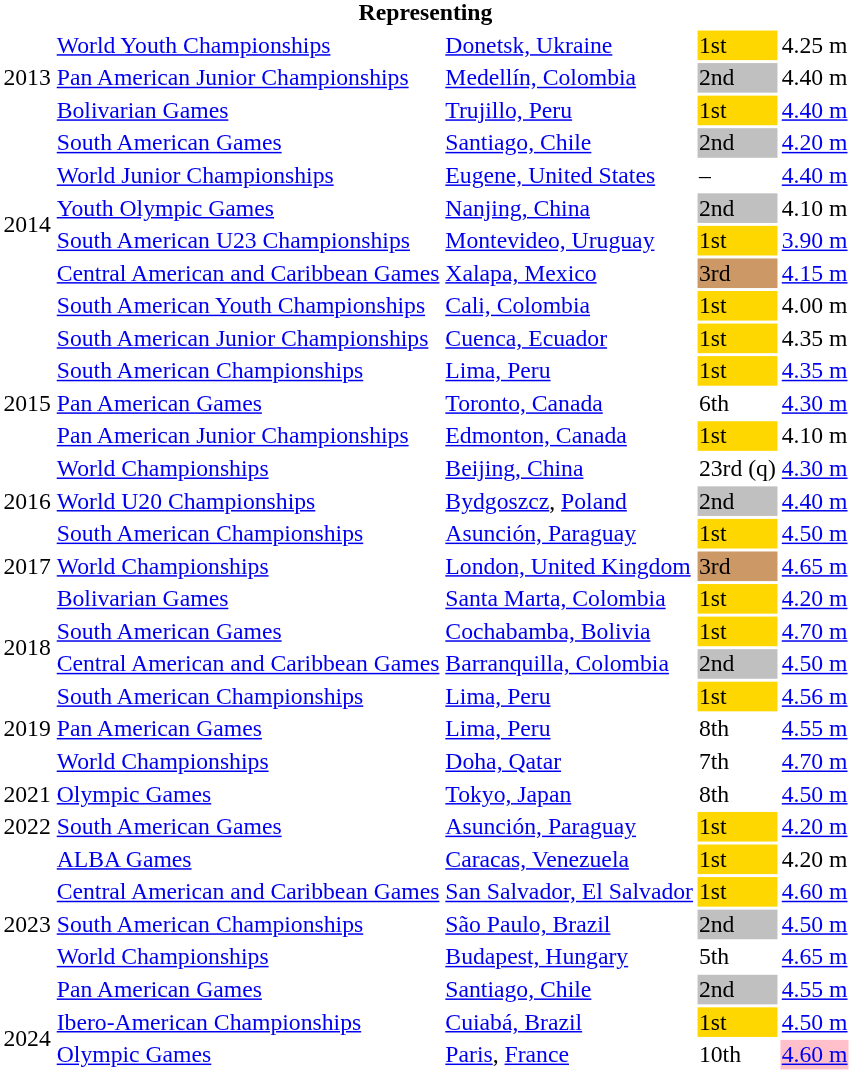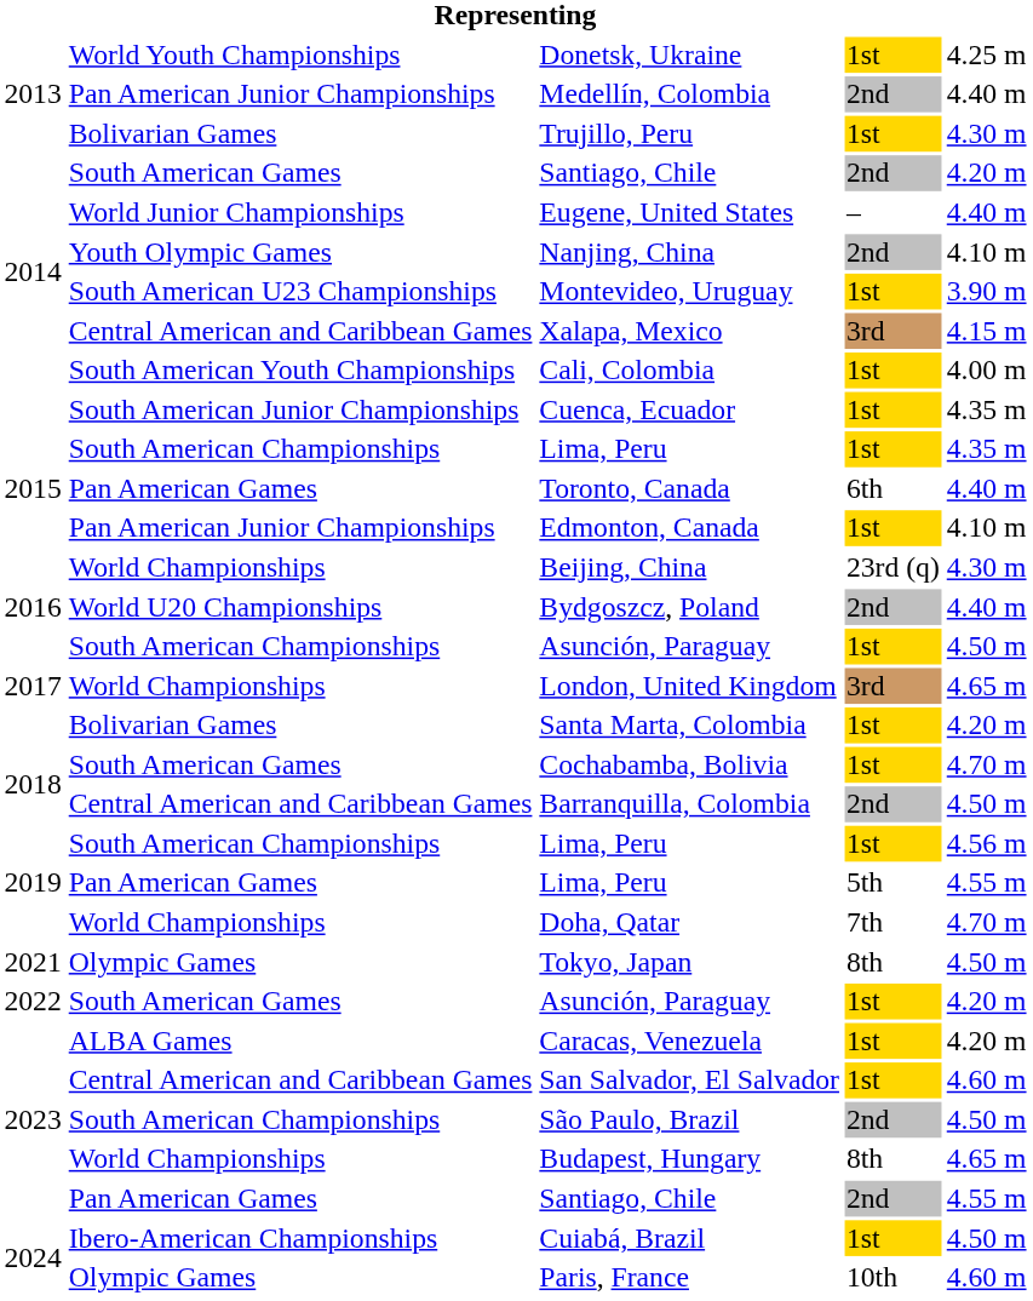 <table>
 <tr>
 <th colspan="5">Representing </th>
 </tr>
 <tr>
 <td rowspan=3>2013</td>
 <td><a href='#'>World Youth Championships</a></td>
 <td><a href='#'>Donetsk, Ukraine</a></td>
 <td bgcolor=gold>1st</td>
 <td>4.25 m</td>
 </tr>
 <tr>
 <td><a href='#'>Pan American Junior Championships</a></td>
 <td><a href='#'>Medellín, Colombia</a></td>
 <td bgcolor=silver>2nd</td>
 <td>4.40 m</td>
 </tr>
 <tr>
 <td><a href='#'>Bolivarian Games</a></td>
 <td><a href='#'>Trujillo, Peru</a></td>
 <td bgcolor=gold>1st</td>
-<td><a href='#'>4.40 m</a></td>
+<td><a href='#'>4.30 m</a></td>
 </tr>
 <tr>
 <td rowspan=6>2014</td>
 <td><a href='#'>South American Games</a></td>
 <td><a href='#'>Santiago, Chile</a></td>
 <td bgcolor=silver>2nd</td>
 <td><a href='#'>4.20 m</a></td>
 </tr>
 <tr>
 <td><a href='#'>World Junior Championships</a></td>
 <td><a href='#'>Eugene, United States</a></td>
 <td>–</td>
 <td><a href='#'>4.40 m</a></td>
 </tr>
 <tr>
 <td><a href='#'>Youth Olympic Games</a></td>
 <td><a href='#'>Nanjing, China</a></td>
 <td bgcolor=silver>2nd</td>
 <td>4.10 m</td>
 </tr>
 <tr>
 <td><a href='#'>South American U23 Championships</a></td>
 <td><a href='#'>Montevideo, Uruguay</a></td>
 <td bgcolor=gold>1st</td>
 <td><a href='#'>3.90 m</a></td>
 </tr>
 <tr>
 <td><a href='#'>Central American and Caribbean Games</a></td>
 <td><a href='#'>Xalapa, Mexico</a></td>
 <td bgcolor=cc9966>3rd</td>
 <td><a href='#'>4.15 m</a></td>
 </tr>
 <tr>
 <td><a href='#'>South American Youth Championships</a></td>
 <td><a href='#'>Cali, Colombia</a></td>
 <td bgcolor=gold>1st</td>
 <td>4.00 m</td>
 </tr>
 <tr>
 <td rowspan=5>2015</td>
 <td><a href='#'>South American Junior Championships</a></td>
 <td><a href='#'>Cuenca, Ecuador</a></td>
 <td bgcolor=gold>1st</td>
 <td>4.35 m</td>
 </tr>
 <tr>
 <td><a href='#'>South American Championships</a></td>
 <td><a href='#'>Lima, Peru</a></td>
 <td bgcolor=gold>1st</td>
 <td><a href='#'>4.35 m</a></td>
 </tr>
 <tr>
 <td><a href='#'>Pan American Games</a></td>
 <td><a href='#'>Toronto, Canada</a></td>
 <td>6th</td>
-<td><a href='#'>4.30 m</a></td>
+<td><a href='#'>4.40 m</a></td>
 </tr>
 <tr>
 <td><a href='#'>Pan American Junior Championships</a></td>
 <td><a href='#'>Edmonton, Canada</a></td>
 <td bgcolor=gold>1st</td>
 <td>4.10 m</td>
 </tr>
 <tr>
 <td><a href='#'>World Championships</a></td>
 <td><a href='#'>Beijing, China</a></td>
 <td>23rd (q)</td>
 <td><a href='#'>4.30 m</a></td>
 </tr>
 <tr>
 <td>2016</td>
 <td><a href='#'>World U20 Championships</a></td>
 <td><a href='#'>Bydgoszcz</a>, <a href='#'>Poland</a></td>
 <td bgcolor=silver>2nd</td>
 <td><a href='#'>4.40 m</a></td>
 </tr>
 <tr>
 <td rowspan=3>2017</td>
 <td><a href='#'>South American Championships</a></td>
 <td><a href='#'>Asunción, Paraguay</a></td>
 <td bgcolor=gold>1st</td>
 <td><a href='#'>4.50 m</a></td>
 </tr>
 <tr>
 <td><a href='#'>World Championships</a></td>
 <td><a href='#'>London, United Kingdom</a></td>
 <td bgcolor=cc9966>3rd</td>
 <td><a href='#'>4.65 m</a> </td>
 </tr>
 <tr>
 <td><a href='#'>Bolivarian Games</a></td>
 <td><a href='#'>Santa Marta, Colombia</a></td>
 <td bgcolor=gold>1st</td>
 <td><a href='#'>4.20 m</a></td>
 </tr>
 <tr>
 <td rowspan=2>2018</td>
 <td><a href='#'>South American Games</a></td>
 <td><a href='#'>Cochabamba, Bolivia</a></td>
 <td bgcolor=gold>1st</td>
 <td><a href='#'>4.70 m</a></td>
 </tr>
 <tr>
 <td><a href='#'>Central American and Caribbean Games</a></td>
 <td><a href='#'>Barranquilla, Colombia</a></td>
 <td bgcolor=silver>2nd</td>
 <td><a href='#'>4.50 m</a></td>
 </tr>
 <tr>
 <td rowspan=3>2019</td>
 <td><a href='#'>South American Championships</a></td>
 <td><a href='#'>Lima, Peru</a></td>
 <td bgcolor=gold>1st</td>
 <td><a href='#'>4.56 m</a></td>
 </tr>
 <tr>
 <td><a href='#'>Pan American Games</a></td>
 <td><a href='#'>Lima, Peru</a></td>
-<td>8th</td>
+<td>5th</td>
 <td><a href='#'>4.55 m</a></td>
 </tr>
 <tr>
 <td><a href='#'>World Championships</a></td>
 <td><a href='#'>Doha, Qatar</a></td>
 <td>7th</td>
 <td><a href='#'>4.70 m</a></td>
 </tr>
 <tr>
 <td>2021</td>
 <td><a href='#'>Olympic Games</a></td>
 <td><a href='#'>Tokyo, Japan</a></td>
 <td>8th</td>
 <td><a href='#'>4.50 m</a></td>
 </tr>
 <tr>
 <td>2022</td>
 <td><a href='#'>South American Games</a></td>
 <td><a href='#'>Asunción, Paraguay</a></td>
 <td bgcolor=gold>1st</td>
 <td><a href='#'>4.20 m</a></td>
 </tr>
 <tr>
 <td rowspan=5>2023</td>
 <td><a href='#'>ALBA Games</a></td>
 <td><a href='#'>Caracas, Venezuela</a></td>
 <td bgcolor=gold>1st</td>
 <td>4.20 m</td>
 </tr>
 <tr>
 <td><a href='#'>Central American and Caribbean Games</a></td>
 <td><a href='#'>San Salvador, El Salvador</a></td>
 <td bgcolor=gold>1st</td>
 <td><a href='#'>4.60 m</a></td>
 </tr>
 <tr>
 <td><a href='#'>South American Championships</a></td>
 <td><a href='#'>São Paulo, Brazil</a></td>
 <td bgcolor=silver>2nd</td>
 <td><a href='#'>4.50 m</a></td>
 </tr>
 <tr>
 <td><a href='#'>World Championships</a></td>
 <td><a href='#'>Budapest, Hungary</a></td>
-<td>5th</td>
+<td>8th</td>
 <td><a href='#'>4.65 m</a></td>
 </tr>
 <tr>
 <td><a href='#'>Pan American Games</a></td>
 <td><a href='#'>Santiago, Chile</a></td>
 <td bgcolor=silver>2nd</td>
 <td><a href='#'>4.55 m</a></td>
 </tr>
 <tr>
 <td rowspan=2>2024</td>
 <td><a href='#'>Ibero-American Championships</a></td>
 <td><a href='#'>Cuiabá, Brazil</a></td>
 <td bgcolor=gold>1st</td>
 <td><a href='#'>4.50 m</a></td>
 </tr>
 <tr>
 <td><a href='#'>Olympic Games</a></td>
 <td><a href='#'>Paris</a>, <a href='#'>France</a></td>
 <td>10th</td>
-<td style="background: pink;"><a href='#'>4.60 m</a></td>
+<td><a href='#'>4.60 m</a></td>
 </tr>
 </table>
